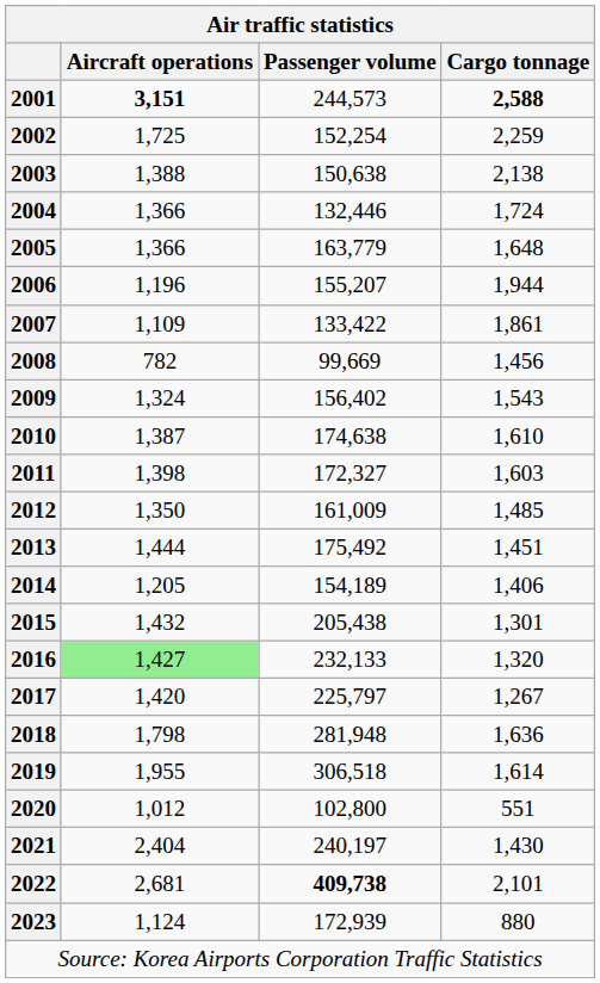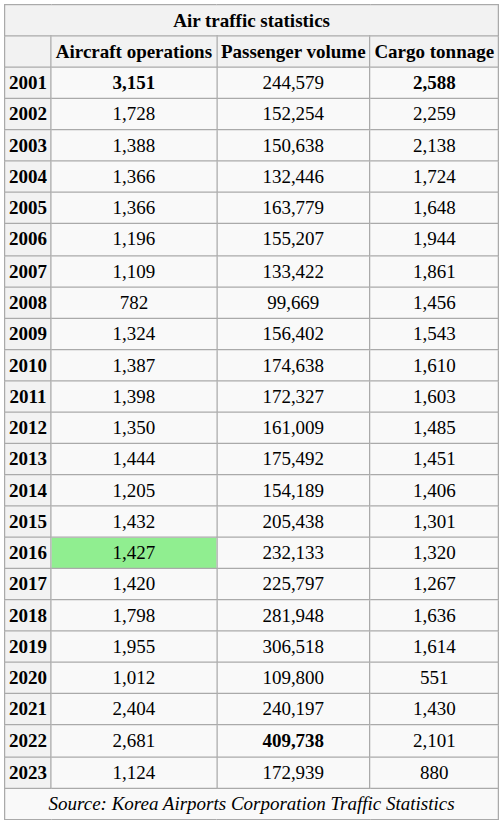 <table class="wikitable sortable"; style="text-align: center; font-size: 95%">
 <tr>
 <th colspan="4">Air traffic statistics</th>
 </tr>
 <tr>
 <th></th>
 <th>Aircraft operations</th>
 <th>Passenger volume</th>
 <th>Cargo tonnage</th>
 </tr>
 <tr>
 <th>2001</th>
 <td><strong>3,151</strong></td>
-<td>244,573</td>
+<td>244,579</td>
 <td><strong>2,588</strong></td>
 </tr>
 <tr>
 <th>2002</th>
-<td>1,725</td>
+<td>1,728</td>
 <td>152,254</td>
 <td>2,259</td>
 </tr>
 <tr>
 <th>2003</th>
 <td>1,388</td>
 <td>150,638</td>
 <td>2,138</td>
 </tr>
 <tr>
 <th>2004</th>
 <td>1,366</td>
 <td>132,446</td>
 <td>1,724</td>
 </tr>
 <tr>
 <th>2005</th>
 <td>1,366</td>
 <td>163,779</td>
 <td>1,648</td>
 </tr>
 <tr>
 <th>2006</th>
 <td>1,196</td>
 <td>155,207</td>
 <td>1,944</td>
 </tr>
 <tr>
 <th>2007</th>
 <td>1,109</td>
 <td>133,422</td>
 <td>1,861</td>
 </tr>
 <tr>
 <th>2008</th>
 <td>782</td>
 <td>99,669</td>
 <td>1,456</td>
 </tr>
 <tr>
 <th>2009</th>
 <td>1,324</td>
 <td>156,402</td>
 <td>1,543</td>
 </tr>
 <tr>
 <th>2010</th>
 <td>1,387</td>
 <td>174,638</td>
 <td>1,610</td>
 </tr>
 <tr>
 <th>2011</th>
 <td>1,398</td>
 <td>172,327</td>
 <td>1,603</td>
 </tr>
 <tr>
 <th>2012</th>
 <td>1,350</td>
 <td>161,009</td>
 <td>1,485</td>
 </tr>
 <tr>
 <th>2013</th>
 <td>1,444</td>
 <td>175,492</td>
 <td>1,451</td>
 </tr>
 <tr>
 <th>2014</th>
 <td>1,205</td>
 <td>154,189</td>
 <td>1,406</td>
 </tr>
 <tr>
 <th>2015</th>
 <td>1,432</td>
 <td>205,438</td>
 <td>1,301</td>
 </tr>
 <tr>
 <th>2016</th>
 <td style="background: lightgreen;">1,427</td>
 <td>232,133</td>
 <td>1,320</td>
 </tr>
 <tr>
 <th>2017</th>
 <td>1,420</td>
 <td>225,797</td>
 <td>1,267</td>
 </tr>
 <tr>
 <th>2018</th>
 <td>1,798</td>
 <td>281,948</td>
 <td>1,636</td>
 </tr>
 <tr>
 <th>2019</th>
 <td>1,955</td>
 <td>306,518</td>
 <td>1,614</td>
 </tr>
 <tr>
 <th>2020</th>
 <td>1,012</td>
-<td>102,800</td>
+<td>109,800</td>
 <td>551</td>
 </tr>
 <tr>
 <th>2021</th>
 <td>2,404</td>
 <td>240,197</td>
 <td>1,430</td>
 </tr>
 <tr>
 <th>2022</th>
 <td>2,681</td>
 <td><strong>409,738</strong></td>
 <td>2,101</td>
 </tr>
 <tr>
 <th>2023</th>
 <td>1,124</td>
 <td>172,939</td>
 <td>880</td>
 </tr>
 <tr>
 <td colspan="4"><em>Source: Korea Airports Corporation Traffic Statistics</em></td>
 </tr>
 </table>
